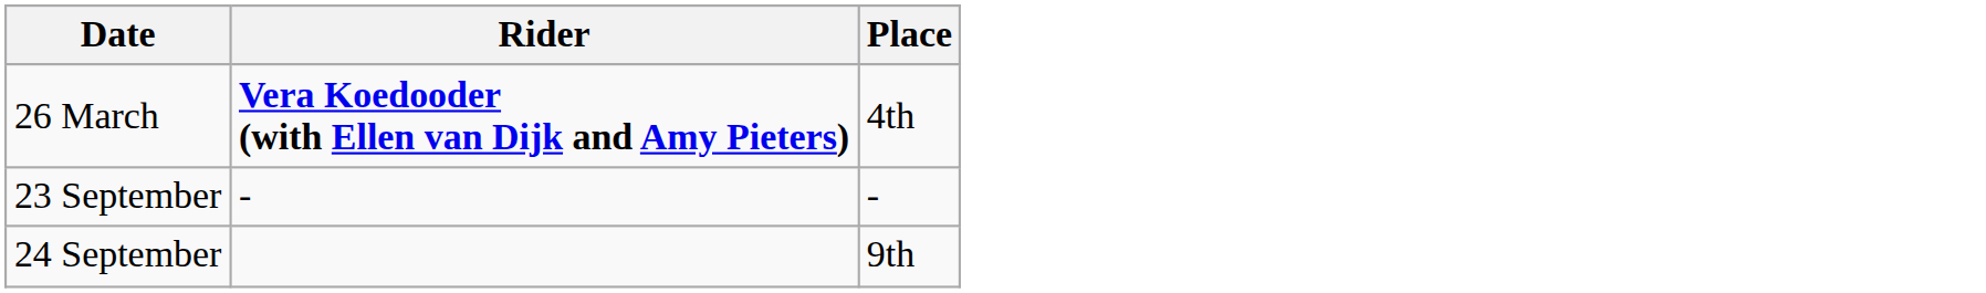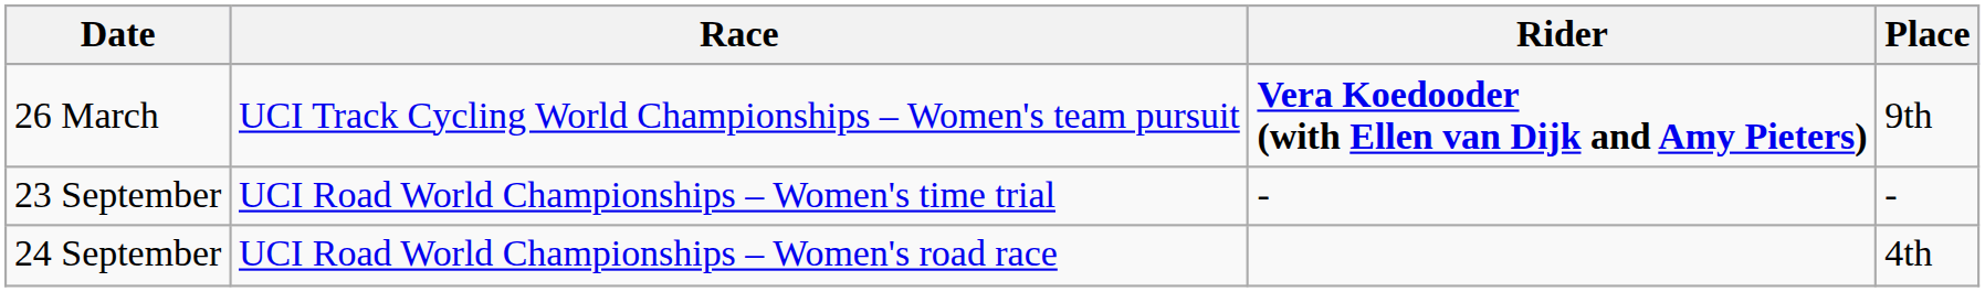 <table class="wikitable">
 <tr style="background:#ccccff;">
 <th>Date</th>
+<th>Race</th>
 <th>Rider</th>
 <th>Place</th>
 </tr>
 <tr>
 <td>26 March</td>
+<td><a href='#'>UCI Track Cycling World Championships – Women's team pursuit</a></td>
 <td><strong> <a href='#'>Vera Koedooder</a><br>(with <a href='#'>Ellen van Dijk</a> and <a href='#'>Amy Pieters</a>)</strong></td>
-<td>4th</td>
+<td>9th</td>
 </tr>
 <tr>
 <td>23 September</td>
+<td><a href='#'>UCI Road World Championships – Women's time trial</a></td>
 <td>-</td>
 <td>-</td>
 </tr>
 <tr>
 <td>24 September</td>
+<td><a href='#'>UCI Road World Championships – Women's road race</a></td>
 <td></td>
-<td>9th</td>
+<td>4th</td>
 </tr>
 </table>
